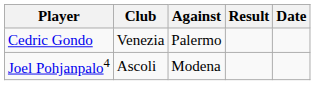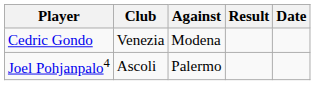 <table class="wikitable sortable">
 <tr>
 <th>Player</th>
 <th>Club</th>
 <th>Against</th>
 <th style="text-align:center;">Result</th>
 <th>Date</th>
 </tr>
 <tr>
 <td> <a href='#'>Cedric Gondo</a></td>
 <td>Venezia</td>
-<td>Palermo</td>
+<td>Modena</td>
 <td style="text-align:center;"></td>
 <td></td>
 </tr>
 <tr>
 <td> <a href='#'>Joel Pohjanpalo</a><sup>4</sup></td>
 <td>Ascoli</td>
-<td>Modena</td>
+<td>Palermo</td>
 <td style="text-align:center;"></td>
 <td></td>
 </tr>
 </table>
